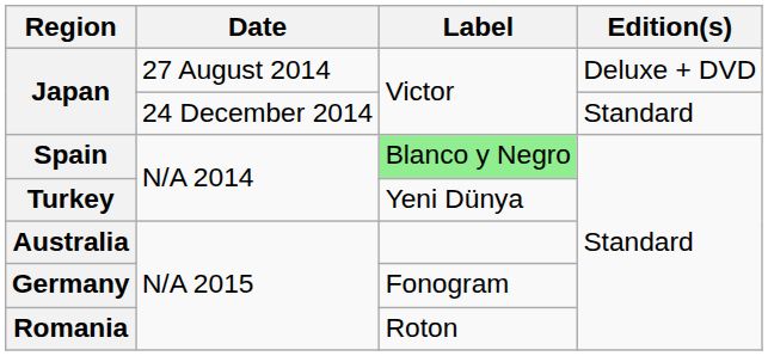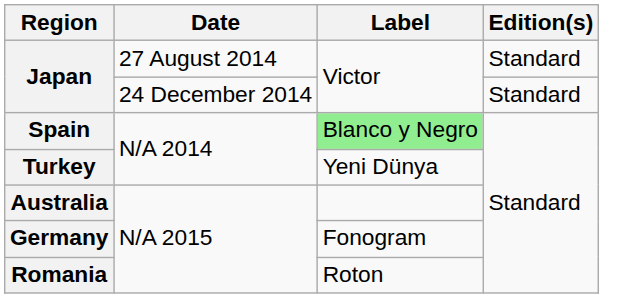 <table class="wikitable plainrowheaders">
 <tr>
 <th>Region</th>
 <th>Date</th>
 <th>Label</th>
 <th>Edition(s)</th>
 </tr>
 <tr>
 <th scope="row" rowspan="2">Japan</th>
 <td>27 August 2014</td>
 <td rowspan="2">Victor</td>
-<td>Deluxe + DVD</td>
+<td>Standard</td>
 </tr>
 <tr>
 <td>24 December 2014</td>
 <td>Standard</td>
 </tr>
 <tr>
 <th scope="row">Spain</th>
 <td rowspan="2">N/A 2014</td>
 <td style="background: lightgreen;">Blanco y Negro</td>
 <td rowspan="5">Standard</td>
 </tr>
 <tr>
 <th scope="row">Turkey</th>
 <td>Yeni Dünya</td>
 </tr>
 <tr>
 <th scope="row">Australia</th>
 <td rowspan="3">N/A 2015</td>
 <td></td>
 </tr>
 <tr>
 <th scope="row">Germany</th>
 <td>Fonogram</td>
 </tr>
 <tr>
 <th scope="row">Romania</th>
 <td>Roton</td>
 </tr>
 </table>
